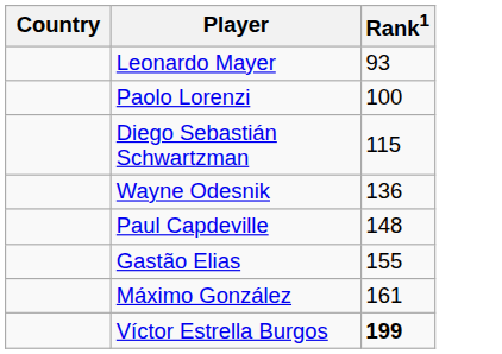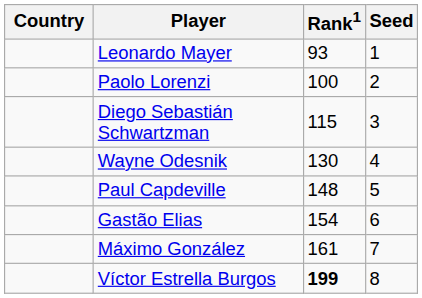 <table class="sortable wikitable">
 <tr>
 <th width="70">Country</th>
 <th width="175">Player</th>
 <th>Rank<sup>1</sup></th>
+<th>Seed</th>
 </tr>
 <tr>
 <td></td>
 <td><a href='#'>Leonardo Mayer</a></td>
 <td>93</td>
+<td>1</td>
 </tr>
 <tr>
 <td></td>
 <td><a href='#'>Paolo Lorenzi</a></td>
 <td>100</td>
+<td>2</td>
 </tr>
 <tr>
 <td></td>
 <td><a href='#'>Diego Sebastián Schwartzman</a></td>
 <td>115</td>
+<td>3</td>
 </tr>
 <tr>
 <td></td>
 <td><a href='#'>Wayne Odesnik</a></td>
-<td>136</td>
+<td>130</td>
+<td>4</td>
 </tr>
 <tr>
 <td></td>
 <td><a href='#'>Paul Capdeville</a></td>
 <td>148</td>
+<td>5</td>
 </tr>
 <tr>
 <td></td>
 <td><a href='#'>Gastão Elias</a></td>
-<td>155</td>
+<td>154</td>
+<td>6</td>
 </tr>
 <tr>
 <td></td>
 <td><a href='#'>Máximo González</a></td>
 <td>161</td>
+<td>7</td>
 </tr>
 <tr>
 <td></td>
 <td><a href='#'>Víctor Estrella Burgos</a></td>
 <td><strong>199</strong></td>
+<td>8</td>
 </tr>
 </table>
